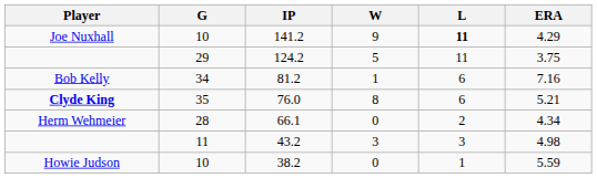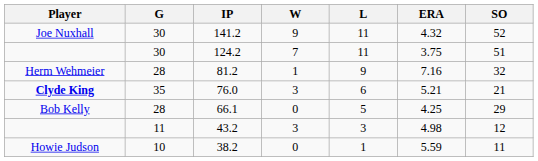 <table class="wikitable sortable">
 <tr>
 <th bgcolor="#DDDDFF" width="16%">Player</th>
 <th bgcolor="#DDDDFF" width="9%">G</th>
 <th bgcolor="#DDDDFF" width="9%">IP</th>
 <th bgcolor="#DDDDFF" width="9%">W</th>
 <th bgcolor="#DDDDFF" width="9%">L</th>
 <th bgcolor="#DDDDFF" width="9%">ERA</th>
+<th bgcolor="#DDDDFF" width="9%">SO</th>
 </tr>
 <tr align="center">
 <td><a href='#'>Joe Nuxhall</a></td>
-<td>10</td>
+<td>30</td>
 <td>141.2</td>
 <td>9</td>
-<td><strong>11</strong></td>
-<td>4.29</td>
+<td>11</td>
+<td>4.32</td>
+<td>52</td>
 </tr>
 <tr align=center>
 <td></td>
-<td>29</td>
+<td>30</td>
 <td>124.2</td>
-<td>5</td>
+<td>7</td>
 <td>11</td>
 <td>3.75</td>
+<td>51</td>
 </tr>
 <tr align="center">
-<td><a href='#'>Bob Kelly</a></td>
-<td>34</td>
+<td><a href='#'>Herm Wehmeier</a></td>
+<td>28</td>
 <td>81.2</td>
 <td>1</td>
-<td>6</td>
+<td>9</td>
 <td>7.16</td>
+<td>32</td>
 </tr>
 <tr align=center>
 <td><strong><a href='#'>Clyde King</a></strong></td>
 <td>35</td>
 <td>76.0</td>
-<td>8</td>
+<td>3</td>
 <td>6</td>
 <td>5.21</td>
+<td>21</td>
 </tr>
 <tr align=center>
-<td><a href='#'>Herm Wehmeier</a></td>
+<td><a href='#'>Bob Kelly</a></td>
 <td>28</td>
 <td>66.1</td>
 <td>0</td>
-<td>2</td>
-<td>4.34</td>
+<td>5</td>
+<td>4.25</td>
+<td>29</td>
 </tr>
 <tr align=center>
 <td></td>
 <td>11</td>
 <td>43.2</td>
 <td>3</td>
 <td>3</td>
 <td>4.98</td>
+<td>12</td>
 </tr>
 <tr align="center">
 <td><a href='#'>Howie Judson</a></td>
 <td>10</td>
 <td>38.2</td>
 <td>0</td>
 <td>1</td>
 <td>5.59</td>
+<td>11</td>
 </tr>
 </table>
